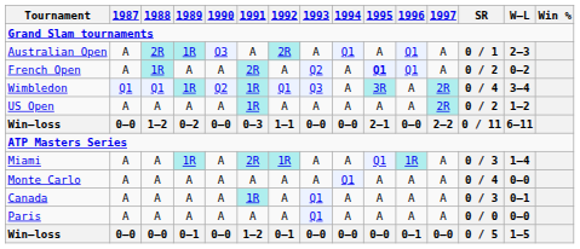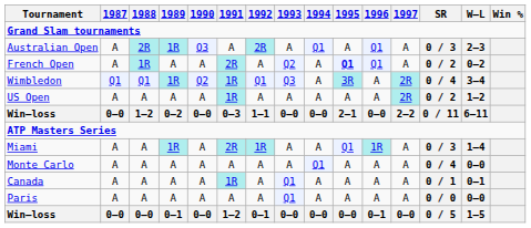 <table class=wikitable style=text-align:center;font-size:97%>
 <tr>
 <th>Tournament</th>
 <th><a href='#'>1987</a></th>
 <th><a href='#'>1988</a></th>
 <th><a href='#'>1989</a></th>
 <th><a href='#'>1990</a></th>
 <th><a href='#'>1991</a></th>
 <th><a href='#'>1992</a></th>
 <th><a href='#'>1993</a></th>
 <th><a href='#'>1994</a></th>
 <th><a href='#'>1995</a></th>
 <th><a href='#'>1996</a></th>
 <th><a href='#'>1997</a></th>
 <th>SR</th>
 <th>W–L</th>
 <th>Win %</th>
 </tr>
 <tr>
 <td colspan=23 align=left><strong><a href='#'>Grand Slam tournaments</a></strong></td>
 </tr>
 <tr>
 <td align=left><a href='#'>Australian Open</a></td>
 <td>A</td>
 <td bgcolor=afeeee><a href='#'>2R</a></td>
 <td bgcolor=afeeee><a href='#'>1R</a></td>
 <td bgcolor=ecf2ff><a href='#'>Q3</a></td>
 <td>A</td>
 <td bgcolor=afeeee><a href='#'>2R</a></td>
 <td>A</td>
 <td bgcolor=ecf2ff><a href='#'>Q1</a></td>
 <td>A</td>
 <td bgcolor=ecf2ff><a href='#'>Q1</a></td>
 <td>A</td>
-<th>0 / 1</th>
+<th>0 / 3</th>
 <th>2–3</th>
 <th></th>
 </tr>
 <tr>
 <td align=left><a href='#'>French Open</a></td>
 <td>A</td>
 <td bgcolor=afeeee><a href='#'>1R</a></td>
 <td>A</td>
 <td>A</td>
 <td bgcolor=afeeee><a href='#'>2R</a></td>
 <td>A</td>
 <td bgcolor=ecf2ff><a href='#'>Q2</a></td>
 <td>A</td>
 <td bgcolor=ecf2ff><strong><a href='#'>Q1</a></strong></td>
 <td bgcolor=ecf2ff><a href='#'>Q1</a></td>
 <td>A</td>
 <th>0 / 2</th>
 <th>0–2</th>
 <th></th>
 </tr>
 <tr>
 <td align=left><a href='#'>Wimbledon</a></td>
 <td bgcolor=ecf2ff><a href='#'>Q1</a></td>
 <td bgcolor=ecf2ff><a href='#'>Q1</a></td>
 <td bgcolor=afeeee><a href='#'>1R</a></td>
 <td bgcolor=ecf2ff><a href='#'>Q2</a></td>
 <td bgcolor=afeeee><a href='#'>1R</a></td>
 <td bgcolor=ecf2ff><a href='#'>Q1</a></td>
 <td bgcolor=ecf2ff><a href='#'>Q3</a></td>
 <td>A</td>
 <td bgcolor=afeeee><a href='#'>3R</a></td>
 <td>A</td>
 <td bgcolor=afeeee><a href='#'>2R</a></td>
 <th>0 / 4</th>
 <th>3–4</th>
 <th></th>
 </tr>
 <tr>
 <td align=left><a href='#'>US Open</a></td>
 <td>A</td>
 <td>A</td>
 <td>A</td>
 <td>A</td>
 <td bgcolor=afeeee><a href='#'>1R</a></td>
 <td>A</td>
 <td>A</td>
 <td>A</td>
 <td>A</td>
 <td>A</td>
 <td bgcolor=afeeee><a href='#'>2R</a></td>
 <th>0 / 2</th>
 <th>1–2</th>
 <th></th>
 </tr>
 <tr>
 <th style=text-align:left>Win–loss</th>
 <th>0–0</th>
 <th>1–2</th>
 <th>0–2</th>
 <th>0–0</th>
 <th>0–3</th>
 <th>1–1</th>
 <th>0–0</th>
 <th>0–0</th>
 <th>2–1</th>
 <th>0–0</th>
 <th>2–2</th>
 <th>0 / 11</th>
 <th>6–11</th>
 <th></th>
 </tr>
 <tr>
 <td colspan=23 align=left><strong><a href='#'>ATP Masters Series</a></strong></td>
 </tr>
 <tr>
 <td align=left><a href='#'>Miami</a></td>
 <td>A</td>
 <td>A</td>
 <td bgcolor=afeeee><a href='#'>1R</a></td>
 <td>A</td>
 <td bgcolor=afeeee><a href='#'>2R</a></td>
 <td bgcolor=afeeee><a href='#'>1R</a></td>
 <td>A</td>
 <td>A</td>
 <td bgcolor=ecf2ff><a href='#'>Q1</a></td>
 <td bgcolor=afeeee><a href='#'>1R</a></td>
 <td>A</td>
 <th>0 / 3</th>
 <th>1–4</th>
 <th></th>
 </tr>
 <tr>
 <td align=left><a href='#'>Monte Carlo</a></td>
 <td>A</td>
 <td>A</td>
 <td>A</td>
 <td>A</td>
 <td>A</td>
 <td>A</td>
 <td>A</td>
 <td bgcolor=ecf2ff><a href='#'>Q1</a></td>
 <td>A</td>
 <td>A</td>
 <td>A</td>
 <th>0 / 4</th>
 <th>0–0</th>
 <th></th>
 </tr>
 <tr>
 <td align=left><a href='#'>Canada</a></td>
 <td>A</td>
 <td>A</td>
 <td>A</td>
 <td>A</td>
 <td bgcolor=afeeee><a href='#'>1R</a></td>
 <td>A</td>
 <td bgcolor=ecf2ff><a href='#'>Q1</a></td>
 <td>A</td>
 <td>A</td>
 <td>A</td>
 <td>A</td>
-<th>0 / 3</th>
+<th>0 / 1</th>
 <th>0–1</th>
 <th></th>
 </tr>
 <tr>
 <td align=left><a href='#'>Paris</a></td>
 <td>A</td>
 <td>A</td>
 <td>A</td>
 <td>A</td>
 <td>A</td>
 <td>A</td>
 <td bgcolor=ecf2ff><a href='#'>Q1</a></td>
 <td>A</td>
 <td>A</td>
 <td>A</td>
 <td>A</td>
 <th>0 / 0</th>
 <th>0–0</th>
 <th></th>
 </tr>
 <tr>
 <th style=text-align:left>Win–loss</th>
 <th>0–0</th>
 <th>0–0</th>
 <th>0–1</th>
 <th>0–0</th>
 <th>1–2</th>
 <th>0–1</th>
 <th>0–0</th>
 <th>0–0</th>
 <th>0–0</th>
 <th>0–1</th>
 <th>0–0</th>
 <th>0 / 5</th>
 <th>1–5</th>
 <th></th>
 </tr>
 </table>
